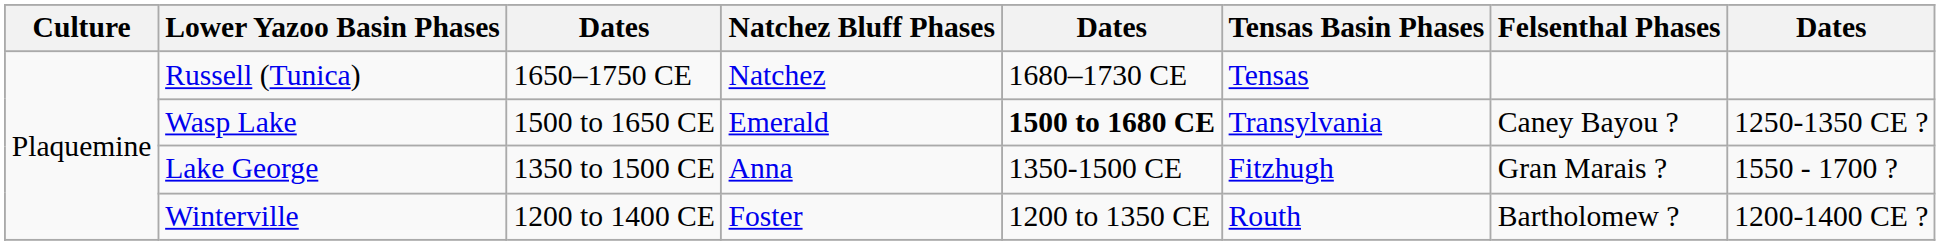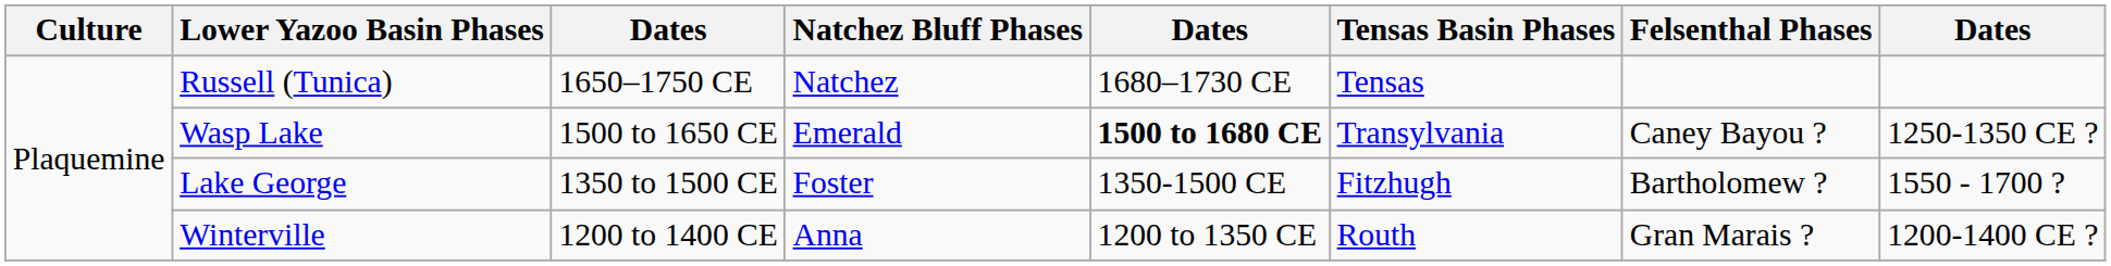 <table class="wikitable">
 <tr>
 <th>Culture</th>
 <th>Lower Yazoo Basin Phases</th>
 <th>Dates</th>
 <th>Natchez Bluff Phases</th>
 <th>Dates</th>
 <th>Tensas Basin Phases</th>
 <th>Felsenthal Phases</th>
 <th>Dates</th>
 </tr>
 <tr>
 <td rowspan="4">Plaquemine</td>
 <td><a href='#'>Russell</a> (<a href='#'>Tunica</a>)</td>
 <td>1650–1750 CE</td>
 <td><a href='#'>Natchez</a></td>
 <td>1680–1730 CE</td>
 <td><a href='#'>Tensas</a></td>
 <td></td>
 <td></td>
 </tr>
 <tr>
 <td><a href='#'>Wasp Lake</a></td>
 <td>1500 to 1650 CE</td>
 <td><a href='#'>Emerald</a></td>
 <td><strong>1500 to 1680 CE</strong></td>
 <td><a href='#'>Transylvania</a></td>
 <td>Caney Bayou ?</td>
 <td>1250-1350 CE ?</td>
 </tr>
 <tr>
 <td><a href='#'>Lake George</a></td>
 <td>1350 to 1500 CE</td>
-<td><a href='#'>Anna</a></td>
+<td><a href='#'>Foster</a></td>
 <td>1350-1500 CE</td>
 <td><a href='#'>Fitzhugh</a></td>
-<td>Gran Marais ?</td>
+<td>Bartholomew ?</td>
 <td>1550 - 1700 ?</td>
 </tr>
 <tr>
 <td><a href='#'>Winterville</a></td>
 <td>1200 to 1400 CE</td>
-<td><a href='#'>Foster</a></td>
+<td><a href='#'>Anna</a></td>
 <td>1200 to 1350 CE</td>
 <td><a href='#'>Routh</a></td>
-<td>Bartholomew ?</td>
+<td>Gran Marais ?</td>
 <td>1200-1400 CE ?</td>
 </tr>
 </table>
